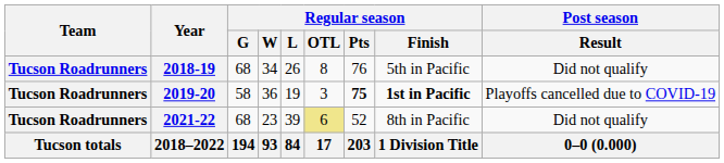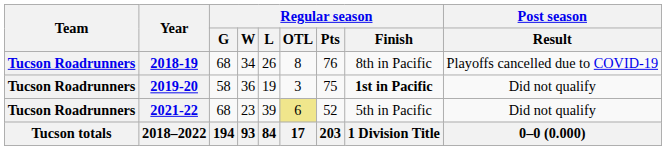 <table class="wikitable" style="font-size: 95%; text-align:center;">
 <tr>
 <th rowspan="2">Team</th>
 <th rowspan="2">Year</th>
 <th colspan="6"><a href='#'>Regular season</a></th>
 <th colspan="1"><a href='#'>Post season</a></th>
 </tr>
 <tr>
 <th>G</th>
 <th>W</th>
 <th>L</th>
 <th>OTL</th>
 <th>Pts</th>
 <th>Finish</th>
 <th>Result</th>
 </tr>
 <tr>
 <th><a href='#'>Tucson Roadrunners</a></th>
 <th><a href='#'>2018-19</a></th>
 <td>68</td>
 <td>34</td>
 <td>26</td>
 <td>8</td>
 <td>76</td>
-<td>5th in Pacific</td>
-<td>Did not qualify</td>
+<td>8th in Pacific</td>
+<td>Playoffs cancelled due to <a href='#'>COVID-19</a></td>
 </tr>
 <tr>
 <th>Tucson Roadrunners</th>
 <th><a href='#'>2019-20</a></th>
 <td>58</td>
 <td>36</td>
 <td>19</td>
 <td>3</td>
-<td><strong>75</strong></td>
+<td>75</td>
 <td><strong>1st in Pacific</strong></td>
-<td>Playoffs cancelled due to <a href='#'>COVID-19</a></td>
+<td>Did not qualify</td>
 </tr>
 <tr>
 <th>Tucson Roadrunners</th>
 <th><a href='#'>2021-22</a></th>
 <td>68</td>
 <td>23</td>
 <td>39</td>
 <td style="background: khaki;">6</td>
 <td>52</td>
-<td>8th in Pacific</td>
+<td>5th in Pacific</td>
 <td>Did not qualify</td>
 </tr>
 <tr align="centre" bgcolor="#dddddd">
 <th>Tucson totals</th>
 <th>2018–2022</th>
 <th>194</th>
 <th>93</th>
 <th>84</th>
 <th>17</th>
 <th>203</th>
 <th>1 Division Title</th>
 <th>0–0 (0.000)</th>
 </tr>
 </table>
